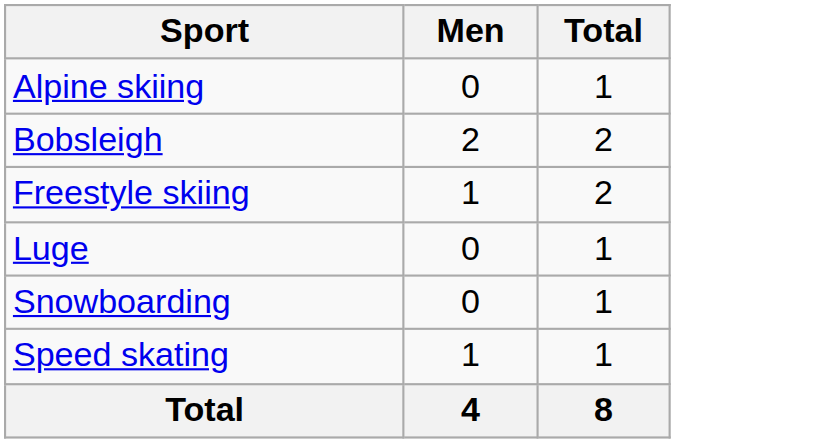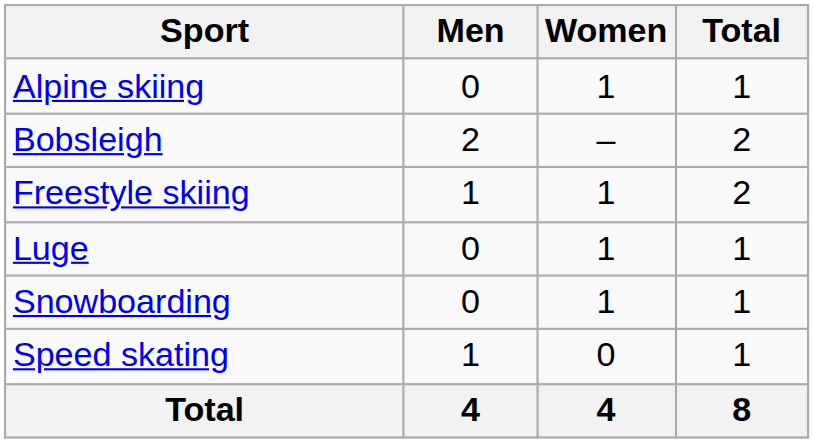 <table class="wikitable sortable" style="text-align:center;">
 <tr>
 <th width=180>Sport</th>
 <th width=55>Men</th>
+<th width=55>Women</th>
 <th width=55>Total</th>
 </tr>
 <tr>
 <td align=left><a href='#'>Alpine skiing</a></td>
 <td>0</td>
 <td>1</td>
+<td>1</td>
 </tr>
 <tr>
 <td align=left><a href='#'>Bobsleigh</a></td>
 <td>2</td>
+<td>–</td>
 <td>2</td>
 </tr>
 <tr>
 <td align=left><a href='#'>Freestyle skiing</a></td>
+<td>1</td>
 <td>1</td>
 <td>2</td>
 </tr>
 <tr>
 <td align=left><a href='#'>Luge</a></td>
 <td>0</td>
 <td>1</td>
+<td>1</td>
 </tr>
 <tr>
 <td align=left><a href='#'>Snowboarding</a></td>
 <td>0</td>
 <td>1</td>
+<td>1</td>
 </tr>
 <tr>
 <td align=left><a href='#'>Speed skating</a></td>
 <td>1</td>
+<td>0</td>
 <td>1</td>
 </tr>
 <tr>
 <th>Total</th>
 <th>4</th>
+<th>4</th>
 <th>8</th>
 </tr>
 </table>
